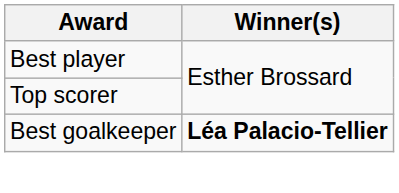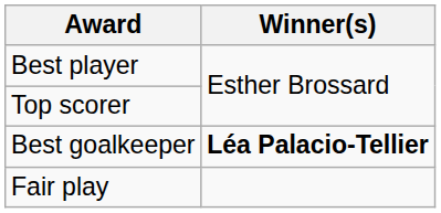 <table class="wikitable">
 <tr>
 <th>Award</th>
 <th>Winner(s)</th>
 </tr>
 <tr>
 <td>Best player</td>
 <td rowspan=2> Esther Brossard</td>
 </tr>
 <tr>
 <td>Top scorer</td>
 </tr>
 <tr>
 <td>Best goalkeeper</td>
 <td><strong> Léa Palacio-Tellier</strong></td>
 </tr>
+<tr>
+<td>Fair play</td>
+<td></td>
+</tr>
 </table>
